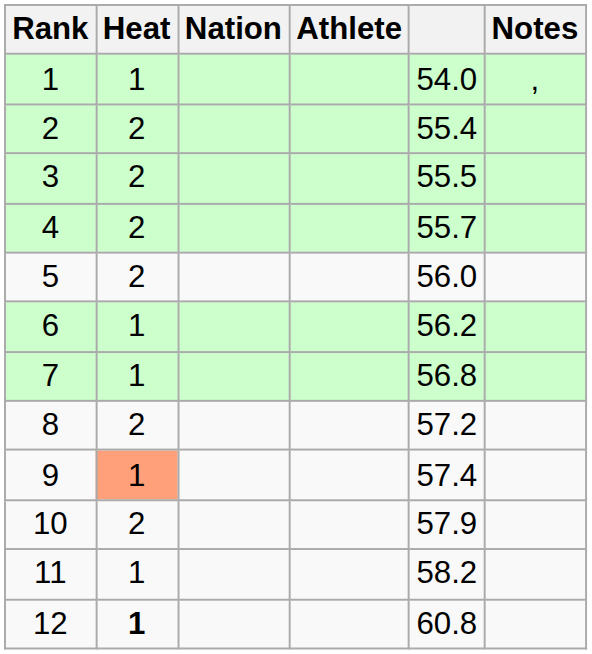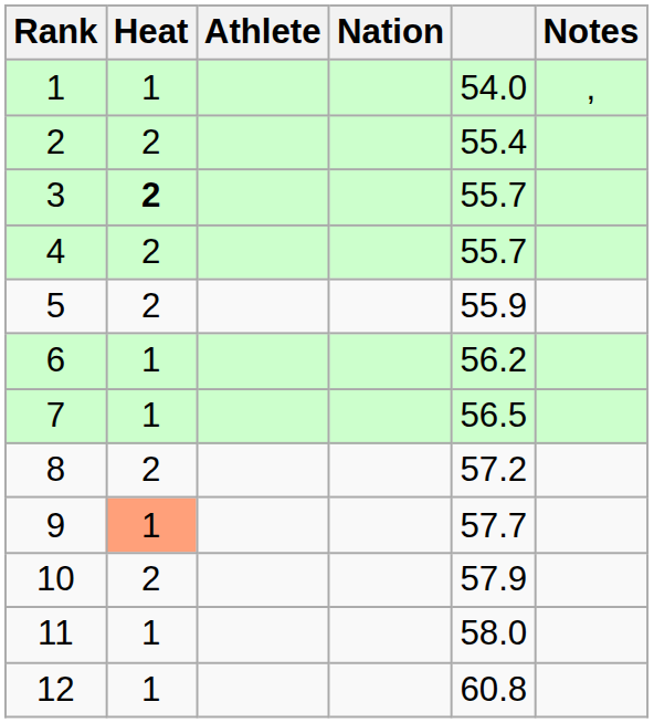 <table class="wikitable sortable" style="text-align:center">
 <tr>
 <th scope="col">Rank</th>
 <th scope="col">Heat</th>
+<th scope="col">Athlete</th>
 <th scope="col">Nation</th>
-<th scope="col">Athlete</th>
 <th scope="col"></th>
 <th scope="col">Notes</th>
 </tr>
 <tr bgcolor=ccffcc>
 <td>1</td>
 <td>1</td>
 <td style="text-align:left"></td>
 <td style="text-align:left"></td>
 <td>54.0 </td>
 <td>, </td>
 </tr>
 <tr bgcolor=ccffcc>
 <td>2</td>
 <td>2</td>
 <td style="text-align:left"></td>
 <td style="text-align:left"></td>
 <td>55.4 </td>
 <td></td>
 </tr>
 <tr bgcolor=ccffcc>
 <td>3</td>
-<td>2</td>
+<td><strong>2</strong></td>
 <td style="text-align:left"></td>
 <td style="text-align:left"></td>
-<td>55.5 </td>
+<td>55.7 </td>
 <td></td>
 </tr>
 <tr bgcolor=ccffcc>
 <td>4</td>
 <td>2</td>
 <td style="text-align:left"></td>
 <td style="text-align:left"></td>
 <td>55.7 </td>
 <td></td>
 </tr>
 <tr>
 <td>5</td>
 <td>2</td>
 <td style="text-align:left"></td>
 <td style="text-align:left"></td>
-<td>56.0 </td>
+<td>55.9 </td>
 <td></td>
 </tr>
 <tr bgcolor=ccffcc>
 <td>6</td>
 <td>1</td>
 <td style="text-align:left"></td>
 <td style="text-align:left"></td>
 <td>56.2 </td>
 <td></td>
 </tr>
 <tr bgcolor=ccffcc>
 <td>7</td>
 <td>1</td>
 <td style="text-align:left"></td>
 <td style="text-align:left"></td>
-<td>56.8 </td>
+<td>56.5 </td>
 <td></td>
 </tr>
 <tr>
 <td>8</td>
 <td>2</td>
 <td style="text-align:left"></td>
 <td style="text-align:left"></td>
 <td>57.2 </td>
 <td></td>
 </tr>
 <tr>
 <td>9</td>
 <td style="background: lightsalmon;">1</td>
 <td style="text-align:left"></td>
 <td style="text-align:left"></td>
-<td>57.4 </td>
+<td>57.7 </td>
 <td></td>
 </tr>
 <tr>
 <td>10</td>
 <td>2</td>
 <td style="text-align:left"></td>
 <td style="text-align:left"></td>
 <td>57.9 </td>
 <td></td>
 </tr>
 <tr>
 <td>11</td>
 <td>1</td>
 <td style="text-align:left"></td>
 <td style="text-align:left"></td>
-<td>58.2 </td>
+<td>58.0 </td>
 <td></td>
 </tr>
 <tr>
 <td>12</td>
-<td><strong>1</strong></td>
+<td>1</td>
 <td style="text-align:left"></td>
 <td style="text-align:left"></td>
 <td>60.8 </td>
 <td></td>
 </tr>
 </table>
